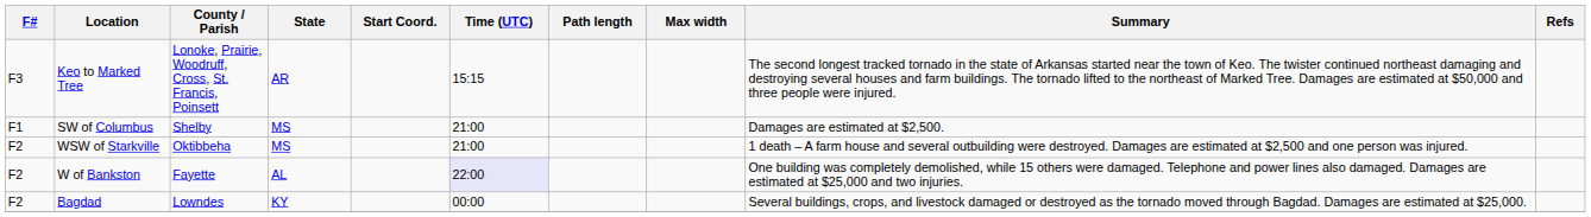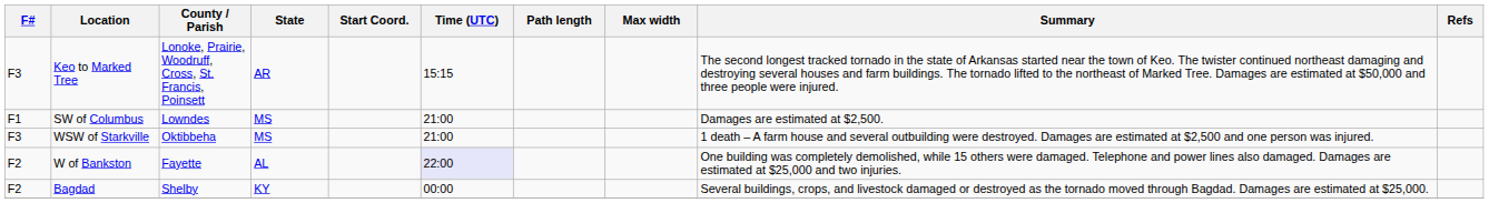 <table class="wikitable sortable" style="width:100%;">
 <tr>
 <th scope="col"  style="width:3%; text-align:center;"><a href='#'>F#</a></th>
 <th scope="col"  style="width:7%; text-align:center;" class="unsortable">Location</th>
 <th scope="col"  style="width:6%; text-align:center;" class="unsortable">County / Parish</th>
 <th scope="col"  style="width:5%; text-align:center;">State</th>
 <th scope="col"  style="width:6%; text-align:center;">Start Coord.</th>
 <th scope="col"  style="width:6%; text-align:center;">Time (<a href='#'>UTC</a>)</th>
 <th scope="col"  style="width:6%; text-align:center;">Path length</th>
 <th scope="col"  style="width:6%; text-align:center;">Max width</th>
 <th scope="col" class="unsortable" style="width:48%; text-align:center;">Summary</th>
 <th scope="col" class="unsortable" style="width:3%; text-align:center;">Refs</th>
 </tr>
 <tr>
 <td bgcolor=>F3</td>
 <td><a href='#'>Keo</a> to <a href='#'>Marked Tree</a></td>
 <td><a href='#'>Lonoke</a>, <a href='#'>Prairie</a>, <a href='#'>Woodruff</a>, <a href='#'>Cross</a>, <a href='#'>St. Francis</a>, <a href='#'>Poinsett</a></td>
 <td><a href='#'>AR</a></td>
 <td></td>
 <td>15:15</td>
 <td></td>
 <td></td>
 <td>The second longest tracked tornado in the state of Arkansas started near the town of Keo. The twister continued northeast damaging and destroying several houses and farm buildings. The tornado lifted to the northeast of Marked Tree. Damages are estimated at $50,000 and three people were injured.</td>
 <td></td>
 </tr>
 <tr>
 <td bgcolor=>F1</td>
 <td>SW of <a href='#'>Columbus</a></td>
-<td><a href='#'>Shelby</a></td>
+<td><a href='#'>Lowndes</a></td>
 <td><a href='#'>MS</a></td>
 <td></td>
 <td>21:00</td>
 <td></td>
 <td></td>
 <td>Damages are estimated at $2,500.</td>
 <td></td>
 </tr>
 <tr>
-<td bgcolor=>F2</td>
+<td bgcolor=>F3</td>
 <td>WSW of <a href='#'>Starkville</a></td>
 <td><a href='#'>Oktibbeha</a></td>
 <td><a href='#'>MS</a></td>
 <td></td>
 <td>21:00</td>
 <td></td>
 <td></td>
 <td>1 death – A farm house and several outbuilding were destroyed. Damages are estimated at $2,500 and one person was injured.</td>
 <td></td>
 </tr>
 <tr>
 <td bgcolor=>F2</td>
 <td>W of <a href='#'>Bankston</a></td>
 <td><a href='#'>Fayette</a></td>
 <td><a href='#'>AL</a></td>
 <td></td>
 <td style="background: lavender;">22:00</td>
 <td></td>
 <td></td>
 <td>One building was completely demolished, while 15 others were damaged. Telephone and power lines also damaged. Damages are estimated at $25,000 and two injuries.</td>
 <td></td>
 </tr>
 <tr>
 <td bgcolor=>F2</td>
 <td><a href='#'>Bagdad</a></td>
-<td><a href='#'>Lowndes</a></td>
+<td><a href='#'>Shelby</a></td>
 <td><a href='#'>KY</a></td>
 <td></td>
 <td>00:00</td>
 <td></td>
 <td></td>
 <td>Several buildings, crops, and livestock damaged or destroyed as the tornado moved through Bagdad. Damages are estimated at $25,000.</td>
 <td></td>
 </tr>
 <tr>
 </tr>
 </table>
